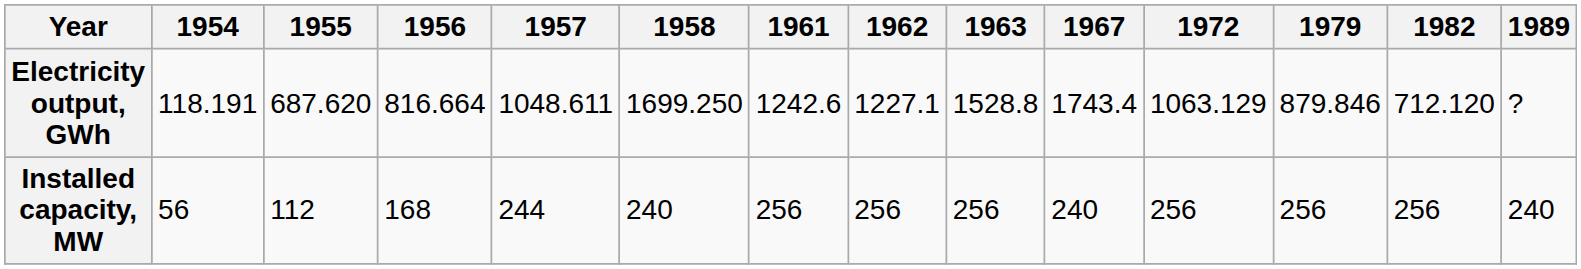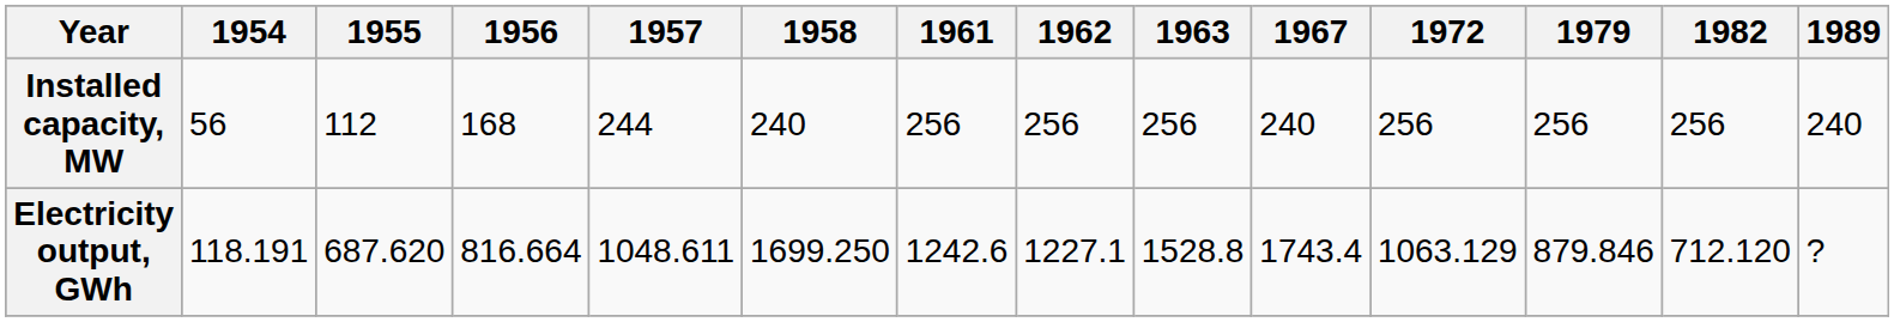 <table class="wikitable">
 <tr>
 <th>Year</th>
 <th>1954</th>
 <th>1955</th>
 <th>1956</th>
 <th>1957</th>
 <th>1958</th>
 <th>1961</th>
 <th>1962</th>
 <th>1963</th>
 <th>1967</th>
 <th>1972</th>
 <th>1979</th>
 <th>1982</th>
 <th>1989</th>
 </tr>
 <tr>
+<th>Installed  capacity, MW</th>
+<td>56</td>
+<td>112</td>
+<td>168</td>
+<td>244</td>
+<td>240</td>
+<td>256</td>
+<td>256</td>
+<td>256</td>
+<td>240</td>
+<td>256</td>
+<td>256</td>
+<td>256</td>
+<td>240</td>
+</tr>
+<tr>
 <th>Electricity  output, GWh</th>
 <td>118.191</td>
 <td>687.620</td>
 <td>816.664</td>
 <td>1048.611</td>
 <td>1699.250</td>
 <td>1242.6</td>
 <td>1227.1</td>
 <td>1528.8</td>
 <td>1743.4</td>
 <td>1063.129</td>
 <td>879.846</td>
 <td>712.120</td>
 <td>?</td>
 </tr>
-<tr>
-<th>Installed  capacity, MW</th>
-<td>56</td>
-<td>112</td>
-<td>168</td>
-<td>244</td>
-<td>240</td>
-<td>256</td>
-<td>256</td>
-<td>256</td>
-<td>240</td>
-<td>256</td>
-<td>256</td>
-<td>256</td>
-<td>240</td>
-</tr>
 </table>
